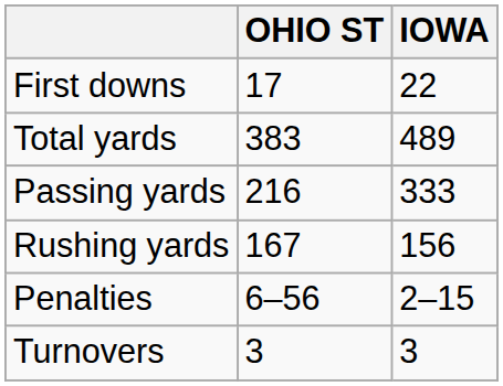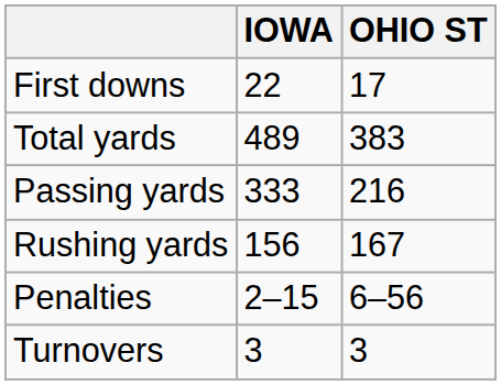 <table class="wikitable">
 <tr>
 <th> </th>
+<th>IOWA</th>
 <th>OHIO ST</th>
-<th>IOWA</th>
 </tr>
 <tr>
 <td>First downs</td>
+<td>22</td>
 <td>17</td>
-<td>22</td>
 </tr>
 <tr>
 <td>Total yards</td>
+<td>489</td>
 <td>383</td>
-<td>489</td>
 </tr>
 <tr>
 <td>Passing yards</td>
+<td>333</td>
 <td>216</td>
-<td>333</td>
 </tr>
 <tr>
 <td>Rushing yards</td>
+<td>156</td>
 <td>167</td>
-<td>156</td>
 </tr>
 <tr>
 <td>Penalties</td>
+<td>2–15</td>
 <td>6–56</td>
-<td>2–15</td>
 </tr>
 <tr>
 <td>Turnovers</td>
 <td>3</td>
 <td>3</td>
 </tr>
 </table>
